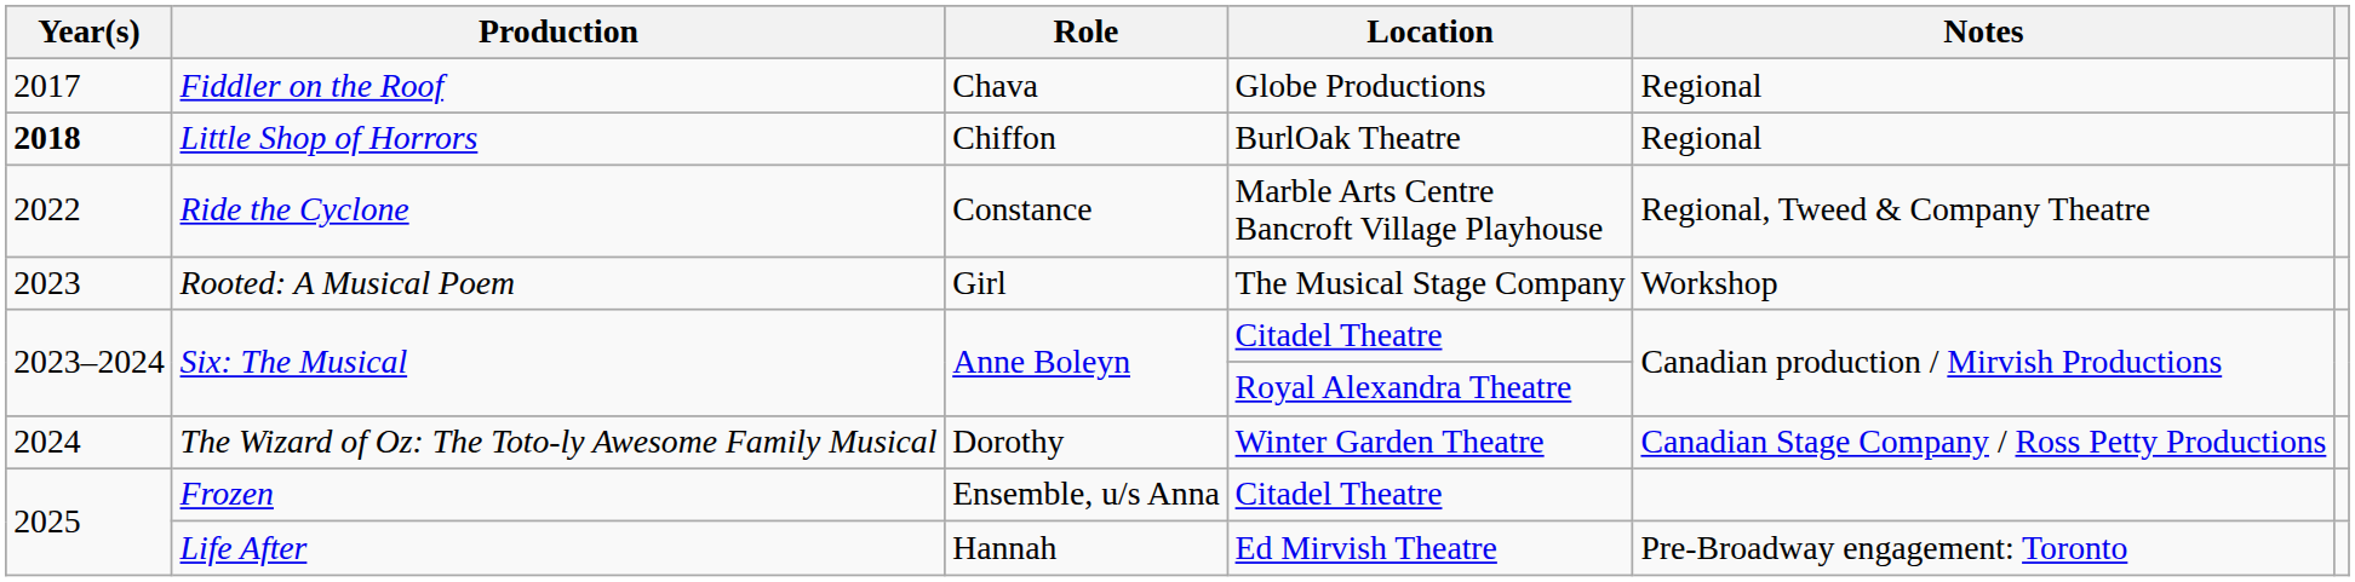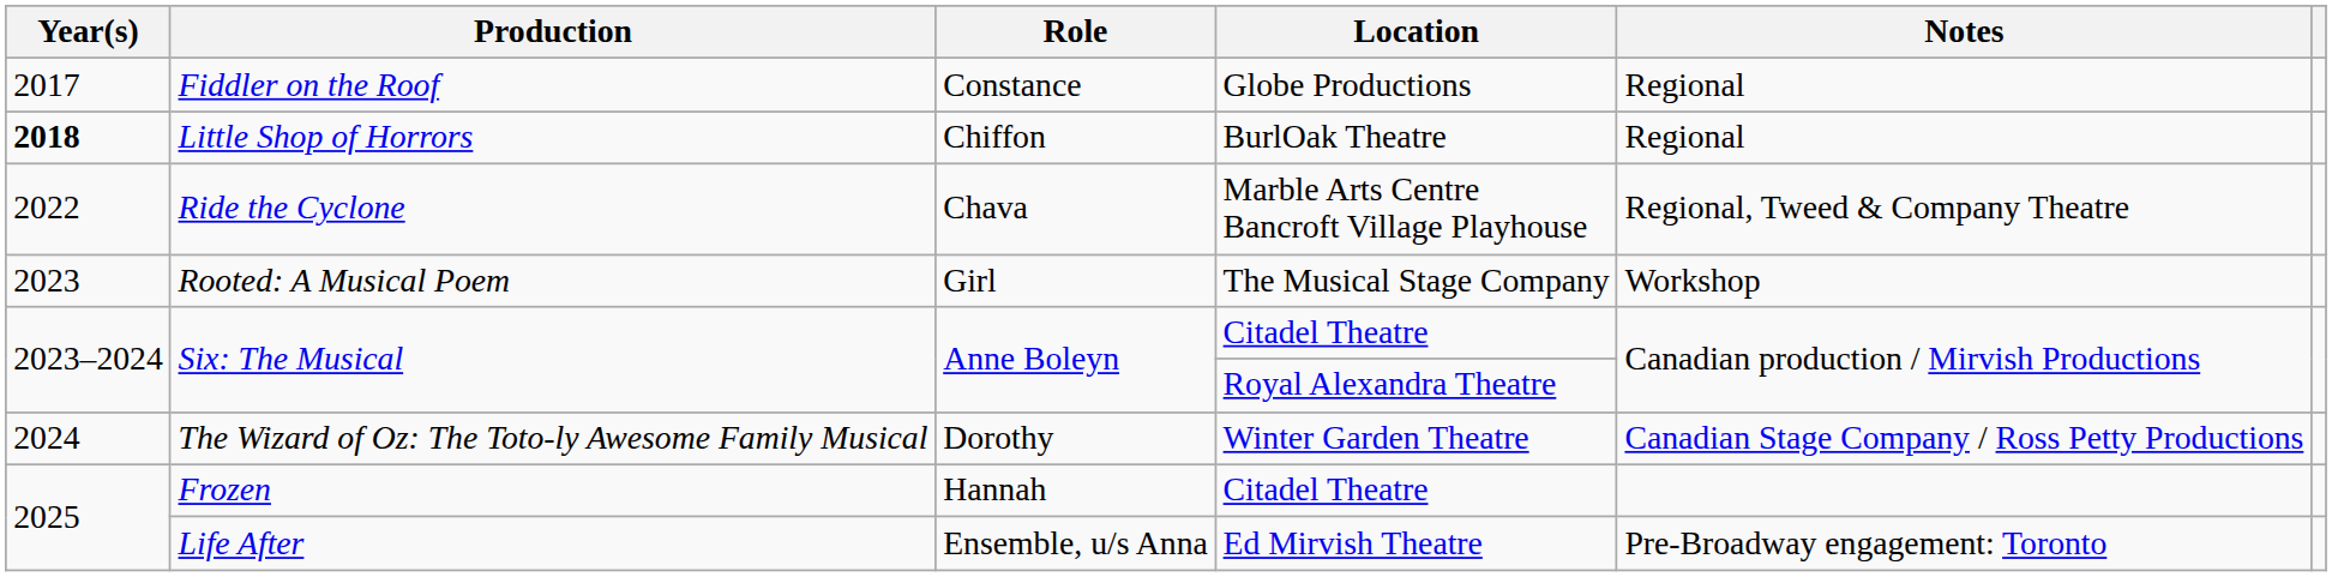 <table class="wikitable">
 <tr>
 <th>Year(s)</th>
 <th>Production</th>
 <th>Role</th>
 <th>Location</th>
 <th>Notes</th>
 <th></th>
 </tr>
 <tr>
 <td>2017</td>
 <td><em><a href='#'>Fiddler on the Roof</a></em></td>
-<td>Chava</td>
+<td>Constance</td>
 <td>Globe Productions</td>
 <td>Regional</td>
 <td></td>
 </tr>
 <tr>
 <td><strong>2018</strong></td>
 <td><em><a href='#'>Little Shop of Horrors</a></em></td>
 <td>Chiffon</td>
 <td>BurlOak Theatre</td>
 <td>Regional</td>
 <td></td>
 </tr>
 <tr>
 <td>2022</td>
 <td><em><a href='#'>Ride the Cyclone</a></em></td>
-<td>Constance</td>
+<td>Chava</td>
 <td>Marble Arts Centre<br>Bancroft Village Playhouse</td>
 <td>Regional, Tweed & Company Theatre</td>
 <td></td>
 </tr>
 <tr>
 <td>2023</td>
 <td><em>Rooted: A Musical Poem</em></td>
 <td>Girl</td>
 <td>The Musical Stage Company</td>
 <td>Workshop</td>
 <td></td>
 </tr>
 <tr>
 <td rowspan="2">2023–2024</td>
 <td rowspan="2"><em><a href='#'>Six: The Musical</a></em></td>
 <td rowspan="2"><a href='#'>Anne Boleyn</a></td>
 <td><a href='#'>Citadel Theatre</a></td>
 <td rowspan="2">Canadian production / <a href='#'>Mirvish Productions</a></td>
 <td rowspan="2"></td>
 </tr>
 <tr>
 <td><a href='#'>Royal Alexandra Theatre</a></td>
 </tr>
 <tr>
 <td>2024</td>
 <td><em>The Wizard of Oz: The Toto-ly Awesome Family Musical</em></td>
 <td>Dorothy</td>
 <td><a href='#'> Winter Garden Theatre</a></td>
 <td><a href='#'>Canadian Stage Company</a> / <a href='#'> Ross Petty Productions</a></td>
 <td></td>
 </tr>
 <tr>
 <td rowspan="2">2025</td>
 <td><em><a href='#'> Frozen</a></em></td>
-<td>Ensemble, u/s Anna</td>
+<td>Hannah</td>
 <td><a href='#'>Citadel Theatre</a></td>
 <td></td>
 <td></td>
 </tr>
 <tr>
 <td><em><a href='#'> Life After</a></em></td>
-<td>Hannah</td>
+<td>Ensemble, u/s Anna</td>
 <td><a href='#'>Ed Mirvish Theatre</a></td>
 <td>Pre-Broadway engagement: <a href='#'>Toronto</a></td>
 <td></td>
 </tr>
 </table>
